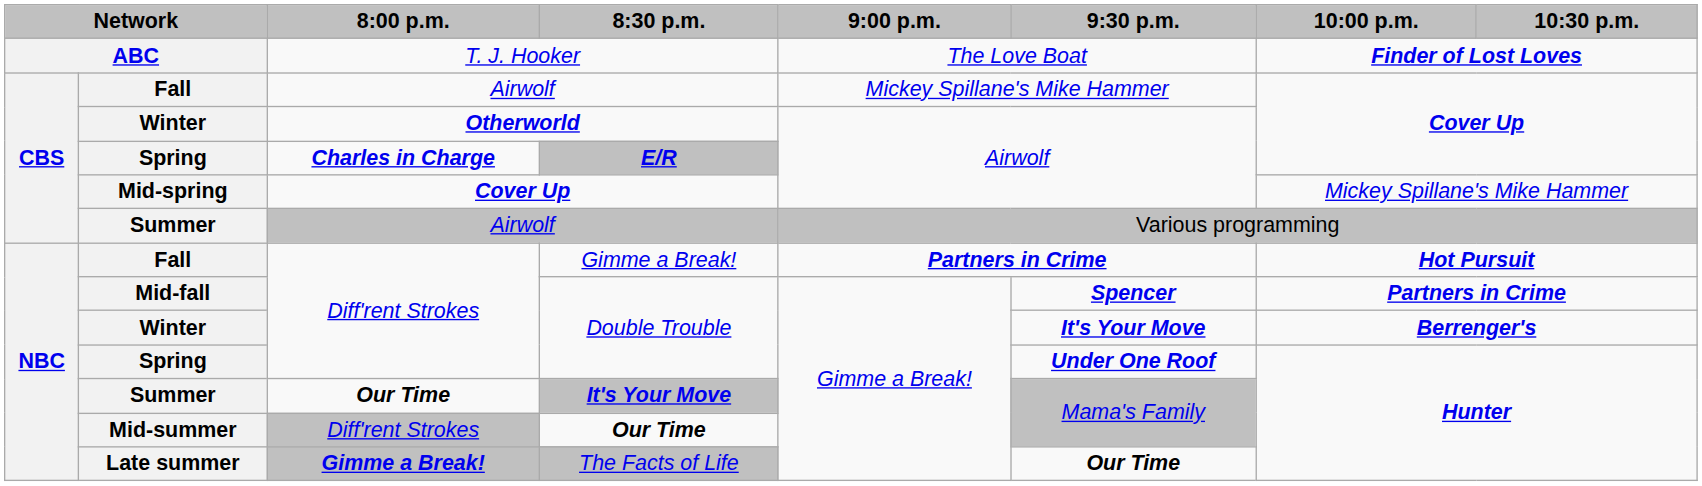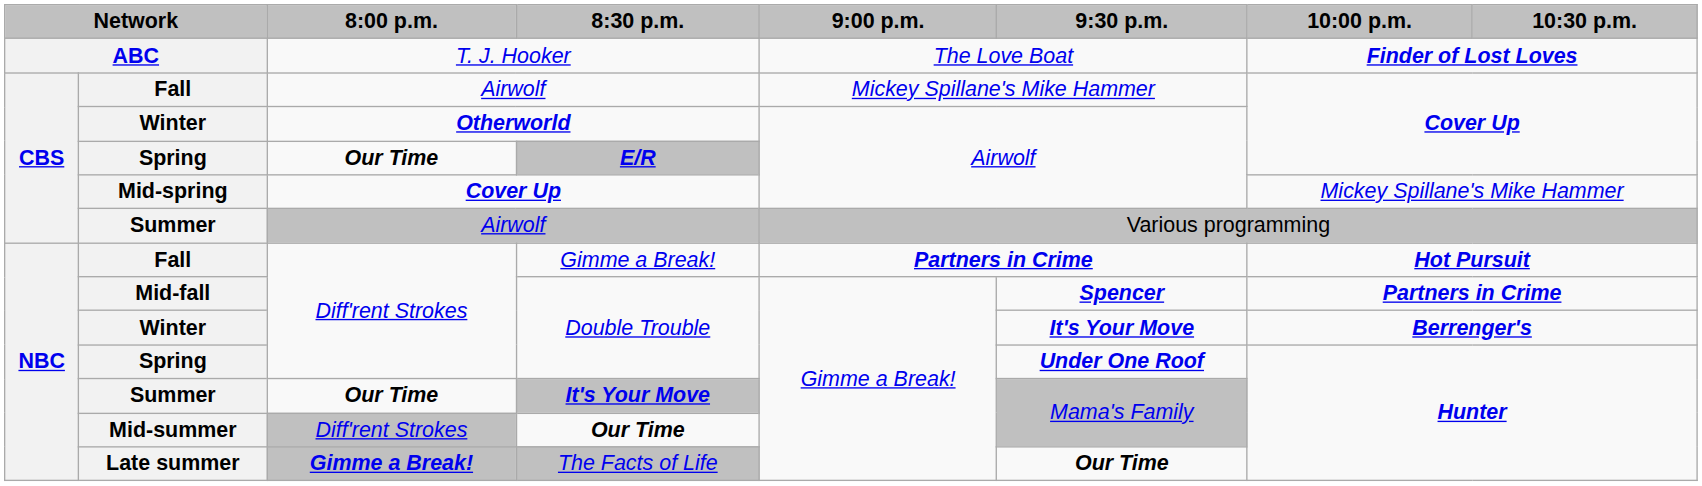 <table class="wikitable" style="width:100%;margin-right:0;text-align:center">
 <tr>
 <th colspan="2" style="background-color:#C0C0C0;text-align:center;width:15.5%;">Network</th>
 <th style="background-color:#C0C0C0;text-align:center">8:00 p.m.</th>
 <th style="background-color:#C0C0C0;text-align:center">8:30 p.m.</th>
 <th style="background-color:#C0C0C0;text-align:center">9:00 p.m.</th>
 <th style="background-color:#C0C0C0;text-align:center">9:30 p.m.</th>
 <th style="background-color:#C0C0C0;text-align:center">10:00 p.m.</th>
 <th style="background-color:#C0C0C0;text-align:center">10:30 p.m.</th>
 </tr>
 <tr>
 <th colspan="2"><a href='#'>ABC</a></th>
 <td colspan="2"><em><a href='#'>T. J. Hooker</a></em></td>
 <td colspan="2"><em><a href='#'>The Love Boat</a></em></td>
 <td colspan="2"><strong><em><a href='#'>Finder of Lost Loves</a></em></strong></td>
 </tr>
 <tr>
 <th rowspan="5"><a href='#'>CBS</a></th>
 <th>Fall</th>
 <td colspan="2"><em><a href='#'>Airwolf</a></em></td>
 <td colspan="2"><em><a href='#'>Mickey Spillane's Mike Hammer</a></em></td>
 <td colspan="2" rowspan="3"><strong><em><a href='#'>Cover Up</a></em></strong></td>
 </tr>
 <tr>
 <th>Winter</th>
 <td colspan="2"><strong><em><a href='#'>Otherworld</a></em></strong></td>
 <td colspan="2" rowspan="3"><em><a href='#'>Airwolf</a></em></td>
 </tr>
 <tr>
 <th>Spring</th>
-<td><strong><em><a href='#'>Charles in Charge</a></em></strong></td>
+<td><strong><em>Our Time</em></strong></td>
 <td style="background:#C0C0C0;"><strong><em><a href='#'>E/R</a></em></strong> </td>
 </tr>
 <tr>
 <th>Mid-spring</th>
 <td colspan="2"><strong><em><a href='#'>Cover Up</a></em></strong></td>
 <td colspan="2"><em><a href='#'>Mickey Spillane's Mike Hammer</a></em></td>
 </tr>
 <tr>
 <th>Summer</th>
 <td colspan="2" style="background:#C0C0C0;"><em><a href='#'>Airwolf</a></em> </td>
 <td colspan="4" style="background:#C0C0C0;">Various programming</td>
 </tr>
 <tr>
 <th rowspan="7"><a href='#'>NBC</a></th>
 <th>Fall</th>
 <td rowspan="4"><em><a href='#'>Diff'rent Strokes</a></em></td>
 <td><em><a href='#'>Gimme a Break!</a></em></td>
 <td colspan="2"><strong><em><a href='#'>Partners in Crime</a></em></strong></td>
 <td colspan="2"><strong><em><a href='#'>Hot Pursuit</a></em></strong></td>
 </tr>
 <tr>
 <th>Mid-fall</th>
 <td rowspan="3"><em><a href='#'>Double Trouble</a></em></td>
 <td rowspan="6"><em><a href='#'>Gimme a Break!</a></em></td>
 <td><strong><em><a href='#'>Spencer</a></em></strong></td>
 <td colspan="2"><strong><em><a href='#'>Partners in Crime</a></em></strong></td>
 </tr>
 <tr>
 <th>Winter</th>
 <td><strong><em><a href='#'>It's Your Move</a></em></strong></td>
 <td colspan="2"><strong><em><a href='#'>Berrenger's</a></em></strong></td>
 </tr>
 <tr>
 <th>Spring</th>
 <td><strong><em><a href='#'>Under One Roof</a></em></strong></td>
 <td colspan="2" rowspan="4"><strong><em><a href='#'>Hunter</a></em></strong></td>
 </tr>
 <tr>
 <th>Summer</th>
 <td><strong><em>Our Time</em></strong></td>
 <td style="background:#C0C0C0;"><strong><em><a href='#'>It's Your Move</a></em></strong> </td>
 <td rowspan="2" style="background:#C0C0C0;"><em><a href='#'>Mama's Family</a></em> </td>
 </tr>
 <tr>
 <th>Mid-summer</th>
 <td style="background:#C0C0C0;"><em><a href='#'>Diff'rent Strokes</a></em> </td>
 <td><strong><em>Our Time</em></strong></td>
 </tr>
 <tr>
 <th>Late summer</th>
 <td style="background:#C0C0C0;"><strong><em><a href='#'>Gimme a Break!</a></em> </strong></td>
 <td style="background:#C0C0C0;"><em><a href='#'>The Facts of Life</a></em> </td>
 <td><strong><em>Our Time</em></strong></td>
 </tr>
 </table>
